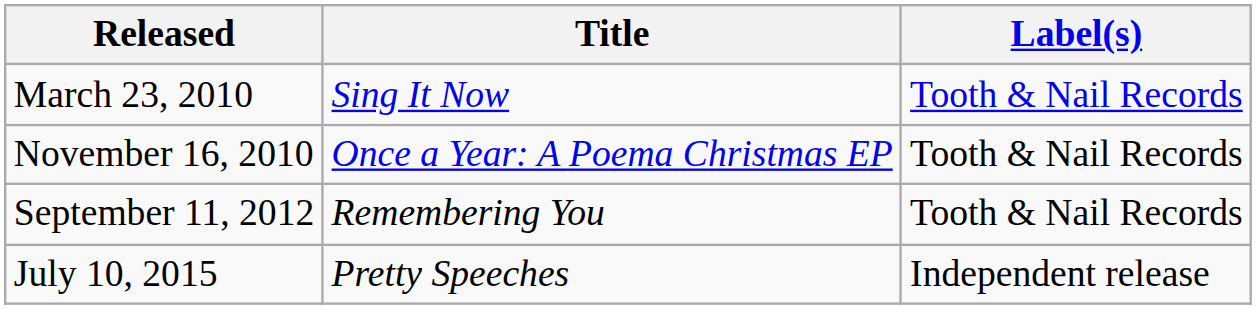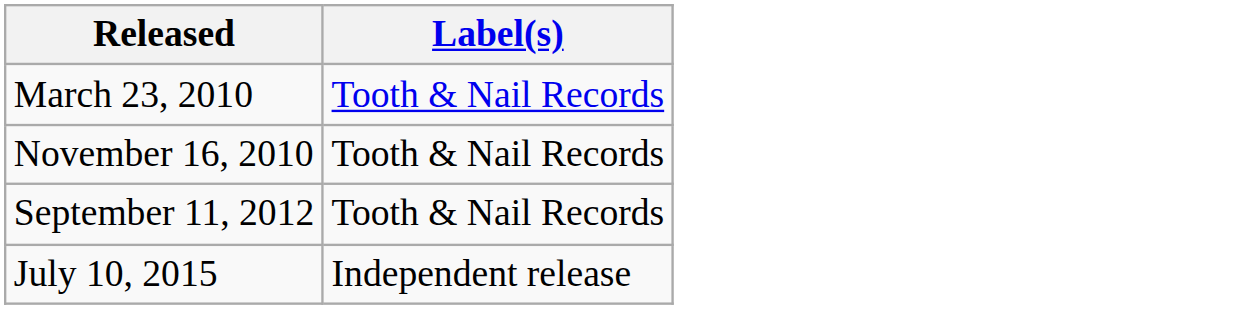 <table class="wikitable">
 <tr>
 <th>Released</th>
-<th>Title</th>
 <th><a href='#'>Label(s)</a></th>
 </tr>
 <tr>
 <td>March 23, 2010</td>
-<td><em><a href='#'>Sing It Now</a></em></td>
 <td><a href='#'>Tooth & Nail Records</a></td>
 </tr>
 <tr>
 <td>November 16, 2010</td>
-<td><em><a href='#'>Once a Year: A Poema Christmas EP</a></em></td>
 <td>Tooth & Nail Records</td>
 </tr>
 <tr>
 <td>September 11, 2012</td>
-<td><em>Remembering You</em></td>
 <td>Tooth & Nail Records</td>
 </tr>
 <tr>
 <td>July 10, 2015</td>
-<td><em>Pretty Speeches</em></td>
 <td>Independent release</td>
 </tr>
 </table>
